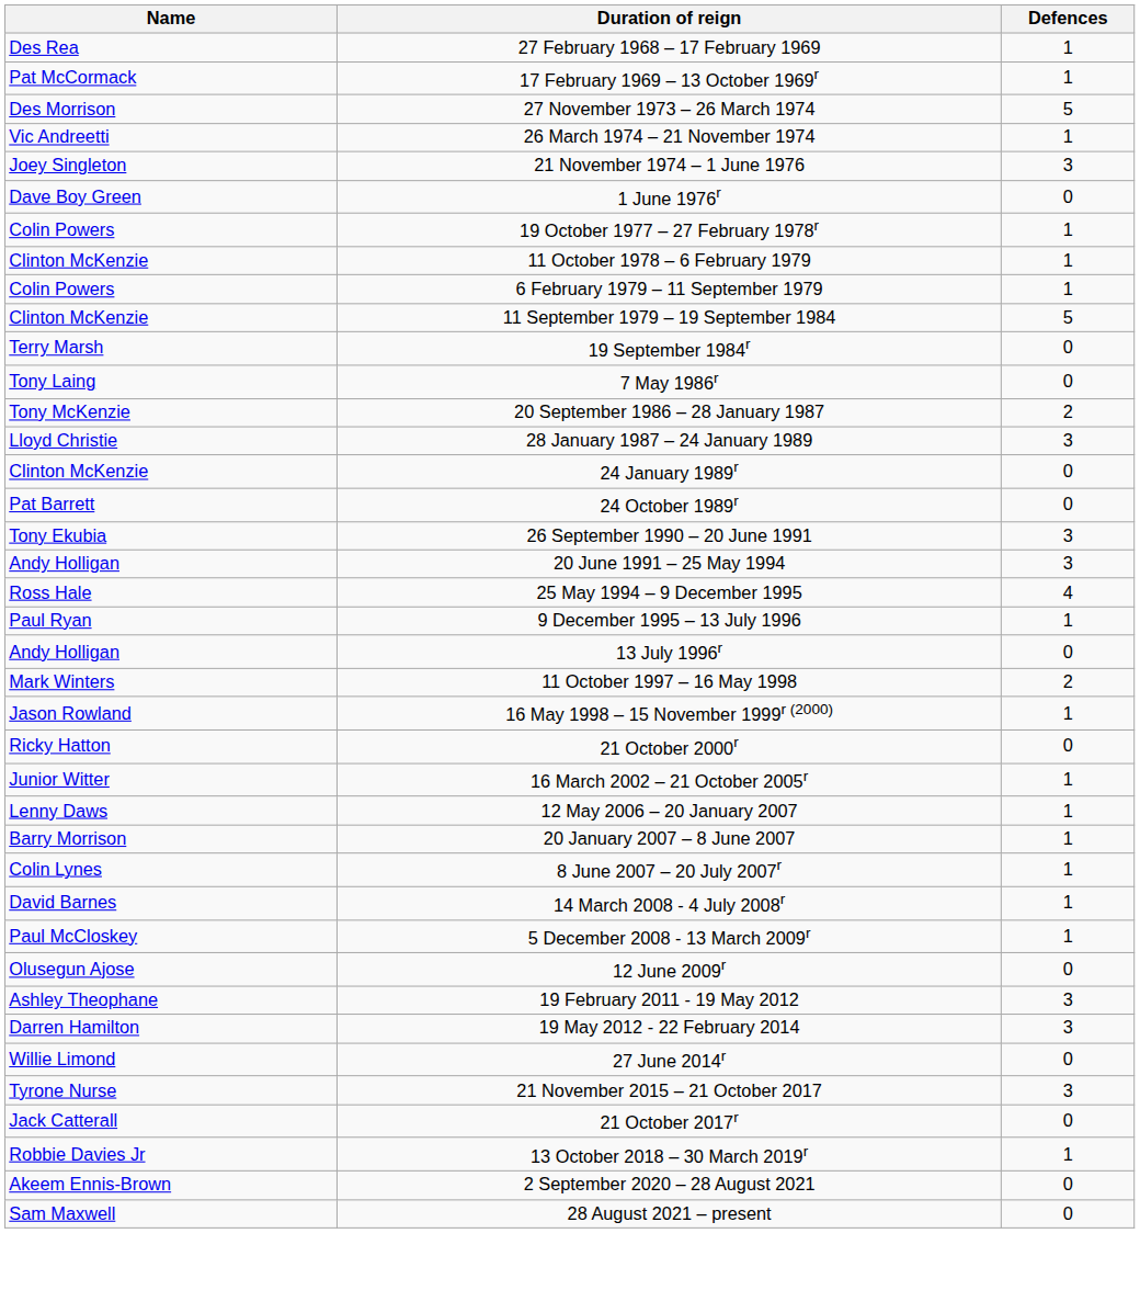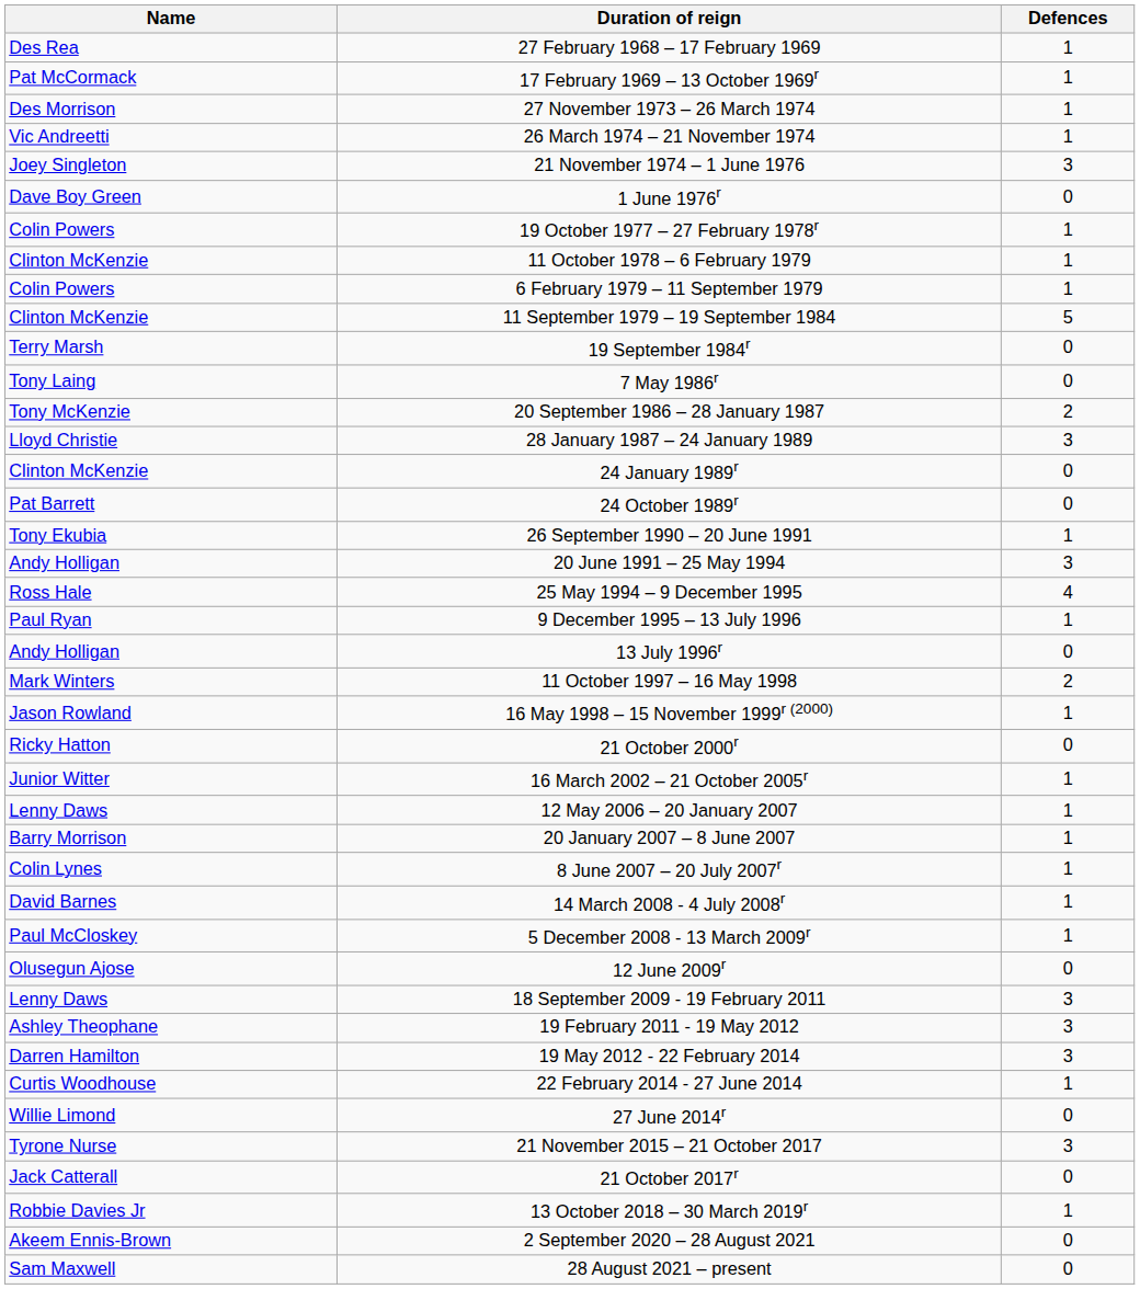 <table class="wikitable" width=80%>
 <tr>
 <th width=25%>Name</th>
 <th width=50%>Duration of reign</th>
 <th width=10%>Defences</th>
 </tr>
 <tr align=center>
 <td align=left><a href='#'>Des Rea</a></td>
 <td>27 February 1968 – 17 February 1969</td>
 <td>1</td>
 </tr>
 <tr align=center>
 <td align=left><a href='#'>Pat McCormack</a></td>
 <td>17 February 1969 – 13 October 1969<sup>r</sup></td>
 <td>1</td>
 </tr>
 <tr align=center>
 <td align=left><a href='#'>Des Morrison</a></td>
 <td>27 November 1973 – 26 March 1974</td>
-<td>5</td>
+<td>1</td>
 </tr>
 <tr align=center>
 <td align=left><a href='#'>Vic Andreetti</a></td>
 <td>26 March 1974 – 21 November 1974</td>
 <td>1</td>
 </tr>
 <tr align=center>
 <td align=left><a href='#'>Joey Singleton</a></td>
 <td>21 November 1974 – 1 June 1976</td>
 <td>3</td>
 </tr>
 <tr align=center>
 <td align=left><a href='#'>Dave Boy Green</a></td>
 <td>1 June 1976<sup>r</sup></td>
 <td>0</td>
 </tr>
 <tr align=center>
 <td align=left><a href='#'>Colin Powers</a></td>
 <td>19 October 1977 – 27 February 1978<sup>r</sup></td>
 <td>1</td>
 </tr>
 <tr align=center>
 <td align=left><a href='#'>Clinton McKenzie</a></td>
 <td>11 October 1978 – 6 February 1979</td>
 <td>1</td>
 </tr>
 <tr align=center>
 <td align=left><a href='#'>Colin Powers</a></td>
 <td>6 February 1979 – 11 September 1979</td>
 <td>1</td>
 </tr>
 <tr align=center>
 <td align=left><a href='#'>Clinton McKenzie</a></td>
 <td>11 September 1979 – 19 September 1984</td>
 <td>5</td>
 </tr>
 <tr align=center>
 <td align=left><a href='#'>Terry Marsh</a></td>
 <td>19 September 1984<sup>r</sup></td>
 <td>0</td>
 </tr>
 <tr align=center>
 <td align=left><a href='#'>Tony Laing</a></td>
 <td>7 May 1986<sup>r</sup></td>
 <td>0</td>
 </tr>
 <tr align=center>
 <td align=left><a href='#'>Tony McKenzie</a></td>
 <td>20 September 1986 – 28 January 1987</td>
 <td>2</td>
 </tr>
 <tr align=center>
 <td align=left><a href='#'>Lloyd Christie</a></td>
 <td>28 January 1987 – 24 January 1989</td>
 <td>3</td>
 </tr>
 <tr align=center>
 <td align=left><a href='#'>Clinton McKenzie</a></td>
 <td>24 January 1989<sup>r</sup></td>
 <td>0</td>
 </tr>
 <tr align=center>
 <td align=left><a href='#'>Pat Barrett</a></td>
 <td>24 October 1989<sup>r</sup></td>
 <td>0</td>
 </tr>
 <tr align=center>
 <td align=left><a href='#'>Tony Ekubia</a></td>
 <td>26 September 1990 – 20 June 1991</td>
-<td>3</td>
+<td>1</td>
 </tr>
 <tr align=center>
 <td align=left><a href='#'>Andy Holligan</a></td>
 <td>20 June 1991 – 25 May 1994</td>
 <td>3</td>
 </tr>
 <tr align=center>
 <td align=left><a href='#'>Ross Hale</a></td>
 <td>25 May 1994 – 9 December 1995</td>
 <td>4</td>
 </tr>
 <tr align=center>
 <td align=left><a href='#'>Paul Ryan</a></td>
 <td>9 December 1995 – 13 July 1996</td>
 <td>1</td>
 </tr>
 <tr align=center>
 <td align=left><a href='#'>Andy Holligan</a></td>
 <td>13 July 1996<sup>r</sup></td>
 <td>0</td>
 </tr>
 <tr align=center>
 <td align=left><a href='#'>Mark Winters</a></td>
 <td>11 October 1997 – 16 May 1998</td>
 <td>2</td>
 </tr>
 <tr align=center>
 <td align=left><a href='#'>Jason Rowland</a></td>
 <td>16 May 1998 – 15 November 1999<sup>r (2000)</sup></td>
 <td>1</td>
 </tr>
 <tr align=center>
 <td align=left><a href='#'>Ricky Hatton</a></td>
 <td>21 October 2000<sup>r</sup></td>
 <td>0</td>
 </tr>
 <tr align=center>
 <td align=left><a href='#'>Junior Witter</a></td>
 <td>16 March 2002 – 21 October 2005<sup>r</sup></td>
 <td>1</td>
 </tr>
 <tr align=center>
 <td align=left><a href='#'>Lenny Daws</a></td>
 <td>12 May 2006 – 20 January 2007</td>
 <td>1</td>
 </tr>
 <tr align=center>
 <td align=left><a href='#'>Barry Morrison</a></td>
 <td>20 January 2007 – 8 June 2007</td>
 <td>1</td>
 </tr>
 <tr align=center>
 <td align=left><a href='#'>Colin Lynes</a></td>
 <td>8 June 2007 – 20 July 2007<sup>r</sup></td>
 <td>1</td>
 </tr>
 <tr align=center>
 <td align=left><a href='#'>David Barnes</a></td>
 <td>14 March 2008 - 4 July 2008<sup>r</sup></td>
 <td>1</td>
 </tr>
 <tr align=center>
 <td align=left><a href='#'>Paul McCloskey</a></td>
 <td>5 December 2008 - 13 March 2009<sup>r</sup></td>
 <td>1</td>
 </tr>
 <tr align=center>
 <td align=left><a href='#'>Olusegun Ajose</a></td>
 <td>12 June 2009<sup>r</sup></td>
 <td>0</td>
 </tr>
 <tr align=center>
+<td align=left><a href='#'>Lenny Daws</a></td>
+<td>18 September 2009 - 19 February 2011</td>
+<td>3</td>
+</tr>
+<tr align=center>
 <td align=left><a href='#'>Ashley Theophane</a></td>
 <td>19 February 2011 - 19 May 2012</td>
 <td>3</td>
 </tr>
 <tr align=center>
 <td align=left><a href='#'>Darren Hamilton</a></td>
 <td>19 May 2012 - 22 February 2014</td>
 <td>3</td>
+</tr>
+<tr align=center>
+<td align=left><a href='#'>Curtis Woodhouse</a></td>
+<td>22 February 2014 - 27 June 2014</td>
+<td>1</td>
 </tr>
 <tr align=center>
 <td align=left><a href='#'>Willie Limond</a></td>
 <td>27 June 2014<sup>r</sup></td>
 <td>0</td>
 </tr>
 <tr align=center>
 <td align=left><a href='#'>Tyrone Nurse</a></td>
 <td>21 November 2015 – 21 October 2017</td>
 <td>3</td>
 </tr>
 <tr align=center>
 <td align=left><a href='#'>Jack Catterall</a></td>
 <td>21 October 2017<sup>r</sup></td>
 <td>0</td>
 </tr>
 <tr align=center>
 <td align=left><a href='#'>Robbie Davies Jr</a></td>
 <td>13 October 2018 – 30 March 2019<sup>r</sup></td>
 <td>1</td>
 </tr>
 <tr align=center>
 <td align=left><a href='#'>Akeem Ennis-Brown</a></td>
 <td>2 September 2020 – 28 August 2021</td>
 <td>0</td>
 </tr>
 <tr align=center>
 <td align=left><a href='#'>Sam Maxwell</a></td>
 <td>28 August 2021 – present</td>
 <td>0</td>
 </tr>
 </table>
